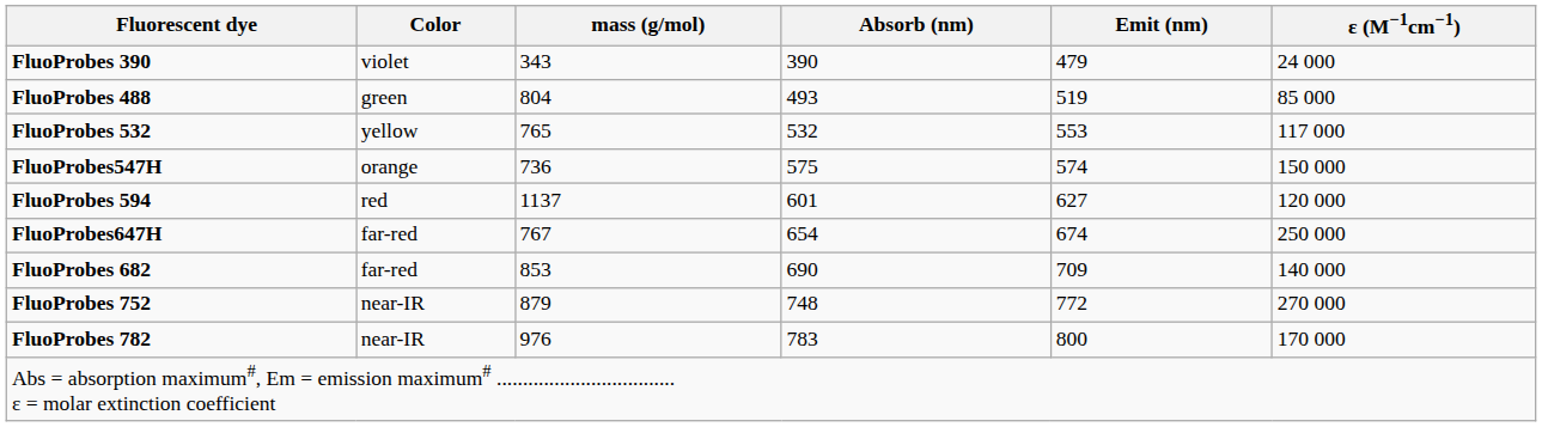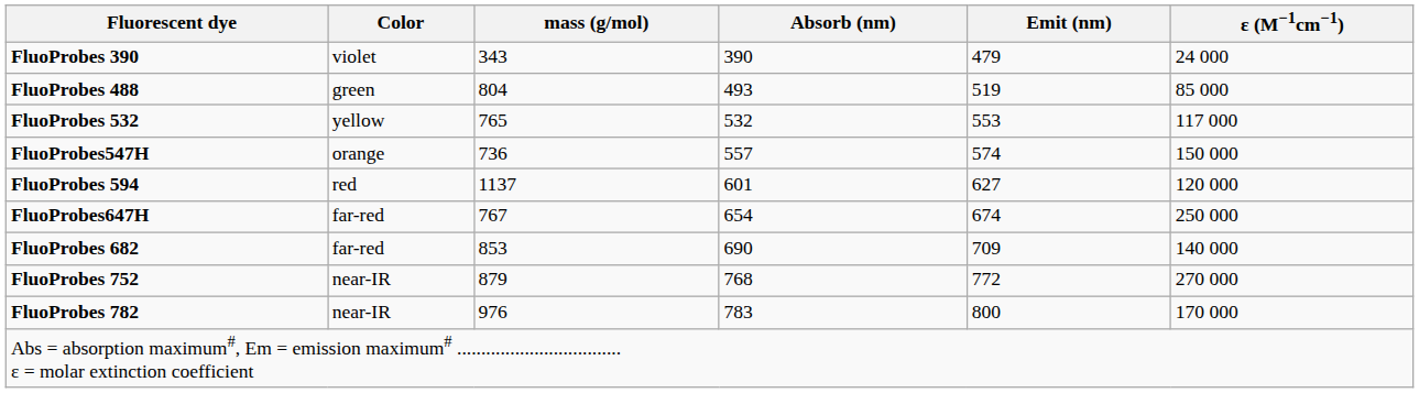 <table class = "wikitable" style = "float:right; font-size:85%; margin-left:15px; width:50%">
 <tr>
 <th>  Fluorescent dye</th>
 <th>Color</th>
 <th>mass (g/mol)</th>
 <th>Absorb (nm)</th>
 <th>Emit (nm)</th>
 <th>ε (M<sup>−1</sup>cm<sup>−1</sup>)</th>
 </tr>
 <tr>
 <td><strong>FluoProbes 390</strong></td>
 <td>violet</td>
 <td>343</td>
 <td>390</td>
 <td>479</td>
 <td>24 000</td>
 </tr>
 <tr>
 <td><strong>FluoProbes 488</strong></td>
 <td>green</td>
 <td>804</td>
 <td>493</td>
 <td>519</td>
 <td>85 000</td>
 </tr>
 <tr>
 <td><strong>FluoProbes 532</strong></td>
 <td>yellow</td>
 <td>765</td>
 <td>532</td>
 <td>553</td>
 <td>117 000</td>
 </tr>
 <tr>
 <td><strong>FluoProbes547H</strong></td>
 <td>orange</td>
 <td>736</td>
-<td>575</td>
+<td>557</td>
 <td>574</td>
 <td>150 000</td>
 </tr>
 <tr>
 <td><strong>FluoProbes 594</strong></td>
 <td>red</td>
 <td>1137</td>
 <td>601</td>
 <td>627</td>
 <td>120 000</td>
 </tr>
 <tr>
 <td><strong>FluoProbes647H</strong></td>
 <td>far-red</td>
 <td>767</td>
 <td>654</td>
 <td>674</td>
 <td>250 000</td>
 </tr>
 <tr>
 <td><strong>FluoProbes 682</strong></td>
 <td>far-red</td>
 <td>853</td>
 <td>690</td>
 <td>709</td>
 <td>140 000</td>
 </tr>
 <tr>
 <td><strong>FluoProbes 752</strong></td>
 <td>near-IR</td>
 <td>879</td>
-<td>748</td>
+<td>768</td>
 <td>772</td>
 <td>270 000</td>
 </tr>
 <tr>
 <td><strong>FluoProbes 782</strong></td>
 <td>near-IR</td>
 <td>976</td>
 <td>783</td>
 <td>800</td>
 <td>170 000</td>
 </tr>
 <tr>
 <td colspan=6>Abs = absorption maximum<sup>#</sup>, Em = emission maximum<sup>#</sup> .................................. <br>ε = molar extinction coefficient</td>
 </tr>
 </table>
